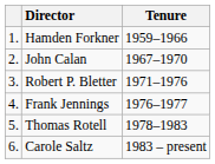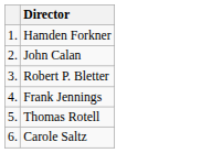 <table class="wikitable">
 <tr>
 <th style="text-align:left;"></th>
 <th style="text-align:left;">Director</th>
-<th style="text-align:center;">Tenure</th>
 </tr>
 <tr>
 <td>1.</td>
 <td>Hamden Forkner</td>
-<td>1959–1966</td>
 </tr>
 <tr>
 <td>2.</td>
 <td>John Calan</td>
-<td>1967–1970</td>
 </tr>
 <tr>
 <td>3.</td>
 <td>Robert P. Bletter</td>
-<td>1971–1976</td>
 </tr>
 <tr>
 <td>4.</td>
 <td>Frank Jennings</td>
-<td>1976–1977</td>
 </tr>
 <tr>
 <td>5.</td>
 <td>Thomas Rotell</td>
-<td>1978–1983</td>
 </tr>
 <tr>
 <td>6.</td>
 <td>Carole Saltz</td>
-<td>1983 – present</td>
 </tr>
 </table>
